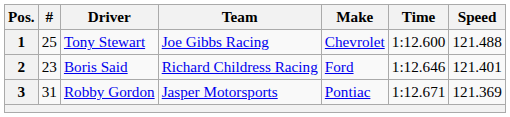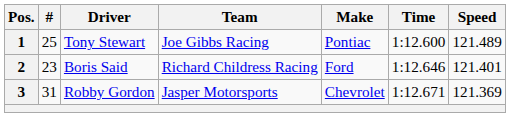 <table class="wikitable" style="font-size:95%">
 <tr>
 <th>Pos.</th>
 <th>#</th>
 <th>Driver</th>
 <th>Team</th>
 <th>Make</th>
 <th>Time</th>
 <th>Speed</th>
 </tr>
 <tr>
 <th>1</th>
 <td>25</td>
 <td><a href='#'>Tony Stewart</a></td>
 <td><a href='#'>Joe Gibbs Racing</a></td>
-<td><a href='#'>Chevrolet</a></td>
+<td><a href='#'>Pontiac</a></td>
 <td>1:12.600</td>
-<td>121.488</td>
+<td>121.489</td>
 </tr>
 <tr>
 <th>2</th>
 <td>23</td>
 <td><a href='#'>Boris Said</a></td>
 <td><a href='#'>Richard Childress Racing</a></td>
 <td><a href='#'>Ford</a></td>
 <td>1:12.646</td>
 <td>121.401</td>
 </tr>
 <tr>
 <th>3</th>
 <td>31</td>
 <td><a href='#'>Robby Gordon</a></td>
 <td><a href='#'>Jasper Motorsports</a></td>
-<td><a href='#'>Pontiac</a></td>
+<td><a href='#'>Chevrolet</a></td>
 <td>1:12.671</td>
 <td>121.369</td>
 </tr>
 <tr>
 <th colspan="7"></th>
 </tr>
 </table>
